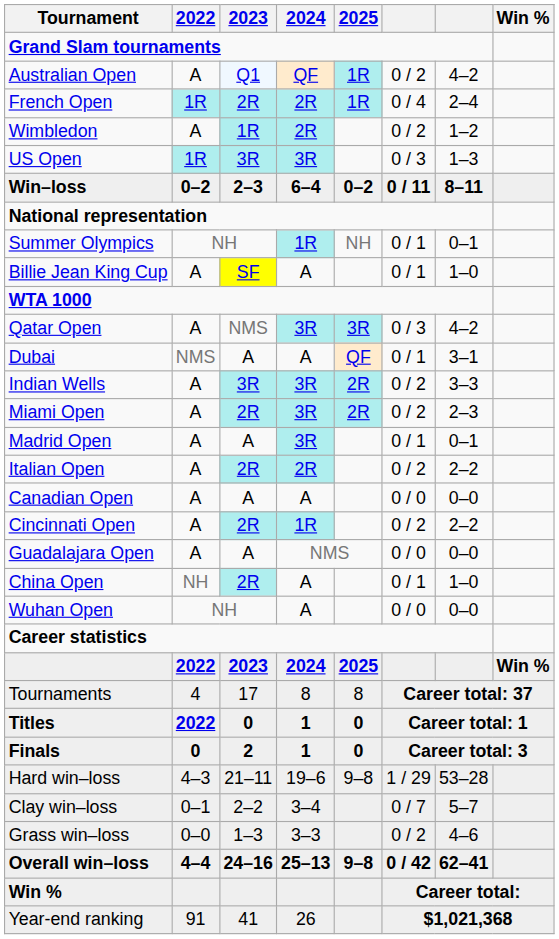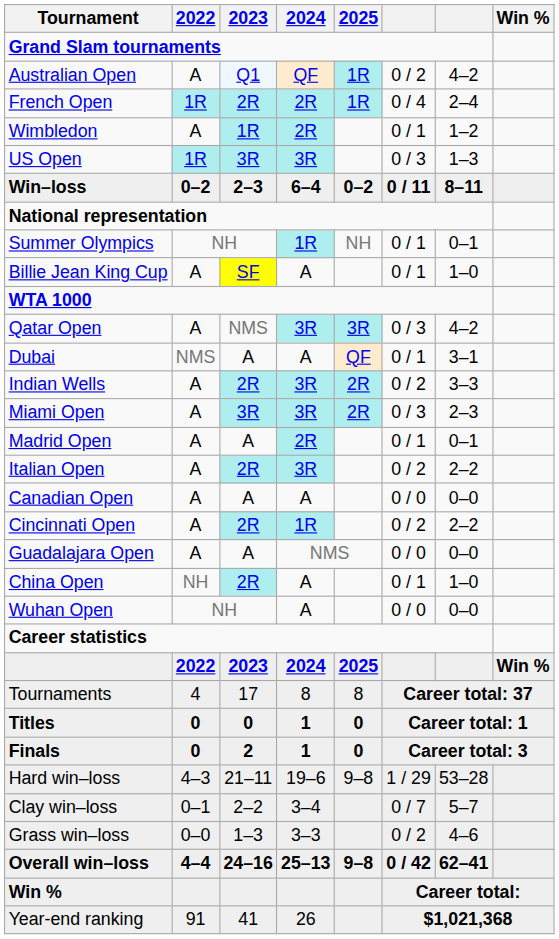 <table class="wikitable" style="text-align:center">
 <tr>
 <th>Tournament</th>
 <th><a href='#'>2022</a></th>
 <th><a href='#'>2023</a></th>
 <th><a href='#'>2024</a></th>
 <th><a href='#'>2025</a></th>
 <th></th>
 <th></th>
 <th>Win %</th>
 </tr>
 <tr>
 <td colspan="7" style="text-align:left"><strong><a href='#'>Grand Slam tournaments</a></strong></td>
 </tr>
 <tr>
 <td style=text-align:left><a href='#'>Australian Open</a></td>
 <td>A</td>
 <td bgcolor=f0f8ff><a href='#'>Q1</a></td>
 <td style=background:#ffebcd><a href='#'>QF</a></td>
 <td bgcolor="afeeee"><a href='#'>1R</a></td>
 <td>0 / 2</td>
 <td>4–2</td>
 <td></td>
 </tr>
 <tr>
 <td style=text-align:left><a href='#'>French Open</a></td>
 <td bgcolor="afeeee"><a href='#'>1R</a></td>
 <td bgcolor="afeeee"><a href='#'>2R</a></td>
 <td bgcolor="afeeee"><a href='#'>2R</a></td>
 <td bgcolor=afeeee><a href='#'>1R</a></td>
 <td>0 / 4</td>
 <td>2–4</td>
 <td></td>
 </tr>
 <tr>
 <td style=text-align:left><a href='#'>Wimbledon</a></td>
 <td>A</td>
 <td bgcolor="afeeee"><a href='#'>1R</a></td>
 <td bgcolor="afeeee"><a href='#'>2R</a></td>
 <td></td>
-<td>0 / 2</td>
+<td>0 / 1</td>
 <td>1–2</td>
 <td></td>
 </tr>
 <tr>
 <td style=text-align:left><a href='#'>US Open</a></td>
 <td bgcolor=afeeee><a href='#'>1R</a></td>
 <td bgcolor=afeeee><a href='#'>3R</a></td>
 <td bgcolor=afeeee><a href='#'>3R</a></td>
 <td></td>
 <td>0 / 3</td>
 <td>1–3</td>
 <td></td>
 </tr>
 <tr style="background:#efefef;font-weight:bold">
 <td style=text-align:left>Win–loss</td>
 <td>0–2</td>
 <td>2–3</td>
 <td>6–4</td>
 <td>0–2</td>
 <td>0 / 11</td>
 <td>8–11</td>
 <td></td>
 </tr>
 <tr>
 <td colspan="7" align="left"><strong>National representation</strong></td>
 </tr>
 <tr>
 <td style=text-align:left><a href='#'>Summer Olympics</a></td>
 <td colspan="2" style="color:#767676">NH</td>
 <td style=background:#afeeee><a href='#'>1R</a></td>
 <td style="color:#767676">NH</td>
 <td>0 / 1</td>
 <td>0–1</td>
 <td></td>
 </tr>
 <tr>
 <td style=text-align:left><a href='#'>Billie Jean King Cup</a></td>
 <td>A</td>
 <td bgcolor=yellow><a href='#'>SF</a></td>
 <td>A</td>
 <td></td>
 <td>0 / 1</td>
 <td>1–0</td>
 <td></td>
 </tr>
 <tr>
 <td colspan="7" style="text-align:left"><strong><a href='#'>WTA 1000</a></strong></td>
 </tr>
 <tr>
 <td align="left"><a href='#'>Qatar Open</a></td>
 <td>A</td>
 <td style="color:#767676">NMS</td>
 <td bgcolor=afeeee><a href='#'>3R</a></td>
 <td bgcolor=afeeee><a href='#'>3R</a></td>
 <td>0 / 3</td>
 <td>4–2</td>
 <td></td>
 </tr>
 <tr>
 <td align="left"><a href='#'>Dubai</a></td>
 <td style="color:#767676">NMS</td>
 <td>A</td>
 <td>A</td>
 <td bgcolor=ffebcd><a href='#'>QF</a></td>
 <td>0 / 1</td>
 <td>3–1</td>
 <td></td>
 </tr>
 <tr>
 <td style=text-align:left><a href='#'>Indian Wells</a></td>
 <td>A</td>
-<td bgcolor=afeeee><a href='#'>3R</a></td>
+<td bgcolor=afeeee><a href='#'>2R</a></td>
 <td bgcolor=afeeee><a href='#'>3R</a></td>
 <td bgcolor=afeeee><a href='#'>2R</a></td>
 <td>0 / 2</td>
 <td>3–3</td>
 <td></td>
 </tr>
 <tr>
 <td style=text-align:left><a href='#'>Miami Open</a></td>
 <td>A</td>
-<td bgcolor=afeeee><a href='#'>2R</a></td>
+<td bgcolor=afeeee><a href='#'>3R</a></td>
 <td bgcolor=afeeee><a href='#'>3R</a></td>
 <td bgcolor=afeeee><a href='#'>2R</a></td>
-<td>0 / 2</td>
+<td>0 / 3</td>
 <td>2–3</td>
 <td></td>
 </tr>
 <tr>
 <td style=text-align:left><a href='#'>Madrid Open</a></td>
 <td>A</td>
 <td>A</td>
-<td bgcolor=afeeee><a href='#'>3R</a></td>
+<td bgcolor=afeeee><a href='#'>2R</a></td>
 <td></td>
 <td>0 / 1</td>
 <td>0–1</td>
 <td></td>
 </tr>
 <tr>
 <td style=text-align:left><a href='#'>Italian Open</a></td>
 <td>A</td>
 <td bgcolor=afeeee><a href='#'>2R</a></td>
-<td bgcolor=afeeee><a href='#'>2R</a></td>
+<td bgcolor=afeeee><a href='#'>3R</a></td>
 <td></td>
 <td>0 / 2</td>
 <td>2–2</td>
 <td></td>
 </tr>
 <tr>
 <td style=text-align:left><a href='#'>Canadian Open</a></td>
 <td>A</td>
 <td>A</td>
 <td>A</td>
 <td></td>
 <td>0 / 0</td>
 <td>0–0</td>
 <td></td>
 </tr>
 <tr>
 <td style=text-align:left><a href='#'>Cincinnati Open</a></td>
 <td>A</td>
 <td bgcolor=afeeee><a href='#'>2R</a></td>
 <td style=background:#afeeee><a href='#'>1R</a></td>
 <td></td>
 <td>0 / 2</td>
 <td>2–2</td>
 <td></td>
 </tr>
 <tr>
 <td style="text-align:left"><a href='#'>Guadalajara Open</a></td>
 <td>A</td>
 <td>A</td>
 <td colspan="2" style="color:#767676">NMS</td>
 <td>0 / 0</td>
 <td>0–0</td>
 <td></td>
 </tr>
 <tr>
 <td style=text-align:left><a href='#'>China Open</a></td>
 <td style=color:#767676>NH</td>
 <td bgcolor=afeeee><a href='#'>2R</a></td>
 <td>A</td>
 <td></td>
 <td>0 / 1</td>
 <td>1–0</td>
 <td></td>
 </tr>
 <tr>
 <td style=text-align:left><a href='#'>Wuhan Open</a></td>
 <td colspan="2" style="color:#767676">NH</td>
 <td>A</td>
 <td></td>
 <td>0 / 0</td>
 <td>0–0</td>
 <td></td>
 </tr>
 <tr>
 <td colspan="7" align="left"><strong>Career statistics</strong></td>
 </tr>
 <tr style="background:#efefef;font-weight:bold">
 <td align="left"></td>
 <td><a href='#'>2022</a></td>
 <td><a href='#'>2023</a></td>
 <td><a href='#'>2024</a></td>
 <td><a href='#'>2025</a></td>
 <td></td>
 <td></td>
 <td>Win %</td>
 </tr>
 <tr bgcolor=efefef>
 <td align="left">Tournaments</td>
 <td>4</td>
 <td>17</td>
 <td>8</td>
 <td>8</td>
 <td colspan="3"><strong>Career total: 37</strong></td>
 </tr>
 <tr style="background:#efefef;font-weight:bold">
 <td align="left">Titles</td>
-<td><a href='#'>2022</a></td>
+<td>0</td>
 <td>0</td>
 <td>1</td>
 <td>0</td>
 <td colspan="3">Career total: 1</td>
 </tr>
 <tr style="background:#efefef;font-weight:bold">
 <td align="left">Finals</td>
 <td>0</td>
 <td>2</td>
 <td>1</td>
 <td>0</td>
 <td colspan="3">Career total: 3</td>
 </tr>
 <tr bgcolor=efefef>
 <td align="left">Hard win–loss</td>
 <td>4–3</td>
 <td>21–11</td>
 <td>19–6</td>
 <td>9–8</td>
 <td>1 / 29</td>
 <td>53–28</td>
 <td></td>
 </tr>
 <tr bgcolor=efefef>
 <td align="left">Clay win–loss</td>
 <td>0–1</td>
 <td>2–2</td>
 <td>3–4</td>
 <td></td>
 <td>0 / 7</td>
 <td>5–7</td>
 <td></td>
 </tr>
 <tr bgcolor=efefef>
 <td align="left">Grass win–loss</td>
 <td>0–0</td>
 <td>1–3</td>
 <td>3–3</td>
 <td></td>
 <td>0 / 2</td>
 <td>4–6</td>
 <td></td>
 </tr>
 <tr style="background:#efefef;font-weight:bold">
 <td align="left">Overall win–loss</td>
 <td>4–4</td>
 <td>24–16</td>
 <td>25–13</td>
 <td>9–8</td>
 <td>0 / 42</td>
 <td>62–41</td>
 <td></td>
 </tr>
 <tr style="background:#efefef;font-weight:bold">
 <td align="left">Win %</td>
 <td></td>
 <td></td>
 <td></td>
 <td></td>
 <td colspan="3">Career total: </td>
 </tr>
 <tr bgcolor=efefef>
 <td align="left">Year-end ranking</td>
 <td>91</td>
 <td>41</td>
 <td>26</td>
 <td></td>
 <td colspan="3"><strong>$1,021,368</strong></td>
 </tr>
 </table>
